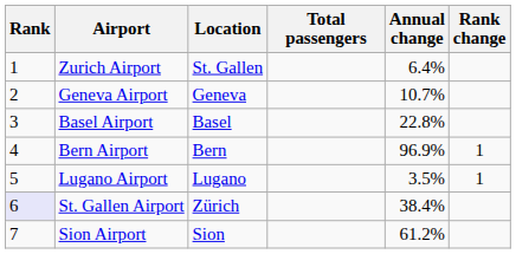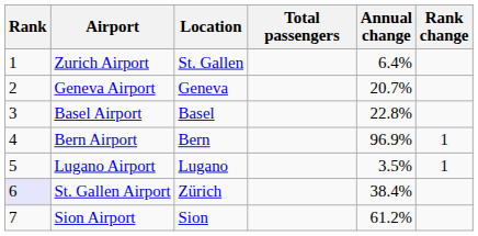 <table class="wikitable">
 <tr>
 <th>Rank</th>
 <th>Airport</th>
 <th>Location</th>
 <th style="width:100px">Total<br>passengers</th>
 <th>Annual<br>change</th>
 <th>Rank<br>change</th>
 </tr>
 <tr>
 <td>1</td>
 <td><a href='#'>Zurich Airport</a></td>
 <td><a href='#'>St. Gallen</a></td>
 <td align="right"></td>
 <td align="right">6.4%</td>
 <td style="text-align:center;"></td>
 </tr>
 <tr>
 <td>2</td>
 <td><a href='#'>Geneva Airport</a></td>
 <td><a href='#'>Geneva</a></td>
 <td align="right"></td>
-<td align="right">10.7%</td>
+<td align="right">20.7%</td>
 <td style="text-align:center;"></td>
 </tr>
 <tr>
 <td>3</td>
 <td><a href='#'>Basel Airport</a></td>
 <td><a href='#'>Basel</a></td>
 <td align="right"></td>
 <td align="right">22.8%</td>
 <td style="text-align:center;"></td>
 </tr>
 <tr>
 <td>4</td>
 <td><a href='#'>Bern Airport</a></td>
 <td><a href='#'>Bern</a></td>
 <td align="right"></td>
 <td align="right">96.9%</td>
 <td style="text-align:center;">1</td>
 </tr>
 <tr>
 <td>5</td>
 <td><a href='#'>Lugano Airport</a></td>
 <td><a href='#'>Lugano</a></td>
 <td align="right"></td>
 <td align="right">3.5%</td>
 <td style="text-align:center;">1</td>
 </tr>
 <tr>
 <td style="background: lavender;">6</td>
 <td><a href='#'>St. Gallen Airport</a></td>
 <td><a href='#'>Zürich</a></td>
 <td align="right"></td>
 <td align="right">38.4%</td>
 <td style="text-align:center;"></td>
 </tr>
 <tr>
 <td>7</td>
 <td><a href='#'>Sion Airport</a></td>
 <td><a href='#'>Sion</a></td>
 <td align="right"></td>
 <td align="right">61.2%</td>
 <td style="text-align:center;"></td>
 </tr>
 </table>
